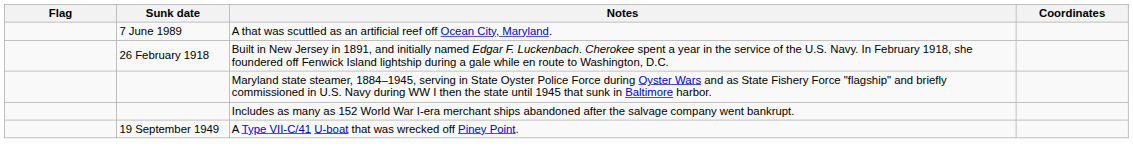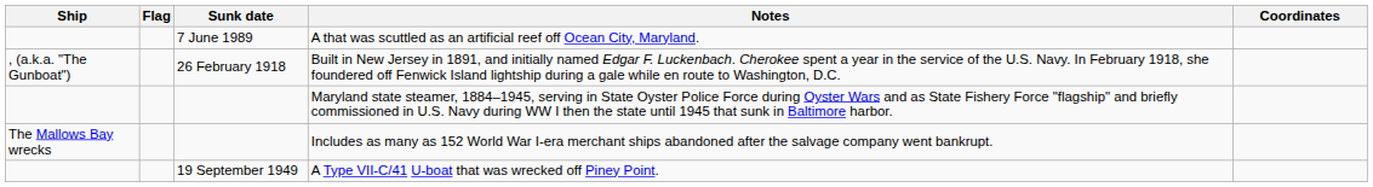 <table class=wikitable | style = "width:100%">
 <tr>
+<th style="width:10%">Ship</th>
 <th>Flag</th>
 <th style="width:10%">Sunk date</th>
 <th style="width:70%">Notes</th>
 <th style="width:10%">Coordinates</th>
 </tr>
 <tr>
 <td></td>
+<td></td>
 <td>7 June 1989</td>
 <td>A  that was scuttled as an artificial reef off <a href='#'>Ocean City, Maryland</a>.</td>
 <td></td>
 </tr>
 <tr>
+<td>, (a.k.a. "The Gunboat")</td>
 <td></td>
 <td>26 February 1918</td>
 <td>Built in New Jersey in 1891, and initially named <em>Edgar F. Luckenbach</em>. <em>Cherokee</em> spent a year in the service of the U.S. Navy. In February 1918, she foundered off Fenwick Island lightship during a gale while en route to Washington, D.C.</td>
 <td></td>
 </tr>
 <tr>
 <td></td>
 <td></td>
+<td></td>
 <td>Maryland state steamer, 1884–1945, serving in State Oyster Police Force during <a href='#'>Oyster Wars</a> and as State Fishery Force "flagship" and briefly commissioned in U.S. Navy during WW I then the state until 1945 that sunk in <a href='#'>Baltimore</a> harbor.</td>
 <td></td>
 </tr>
 <tr>
+<td>The <a href='#'>Mallows Bay</a> wrecks</td>
 <td></td>
 <td></td>
 <td>Includes as many as 152 World War I-era merchant ships abandoned after the salvage company went bankrupt.</td>
 <td></td>
 </tr>
 <tr>
 <td></td>
+<td></td>
 <td>19 September 1949</td>
 <td>A <a href='#'>Type VII-C/41</a> <a href='#'>U-boat</a> that was wrecked off <a href='#'>Piney Point</a>.</td>
 <td></td>
 </tr>
 </table>
